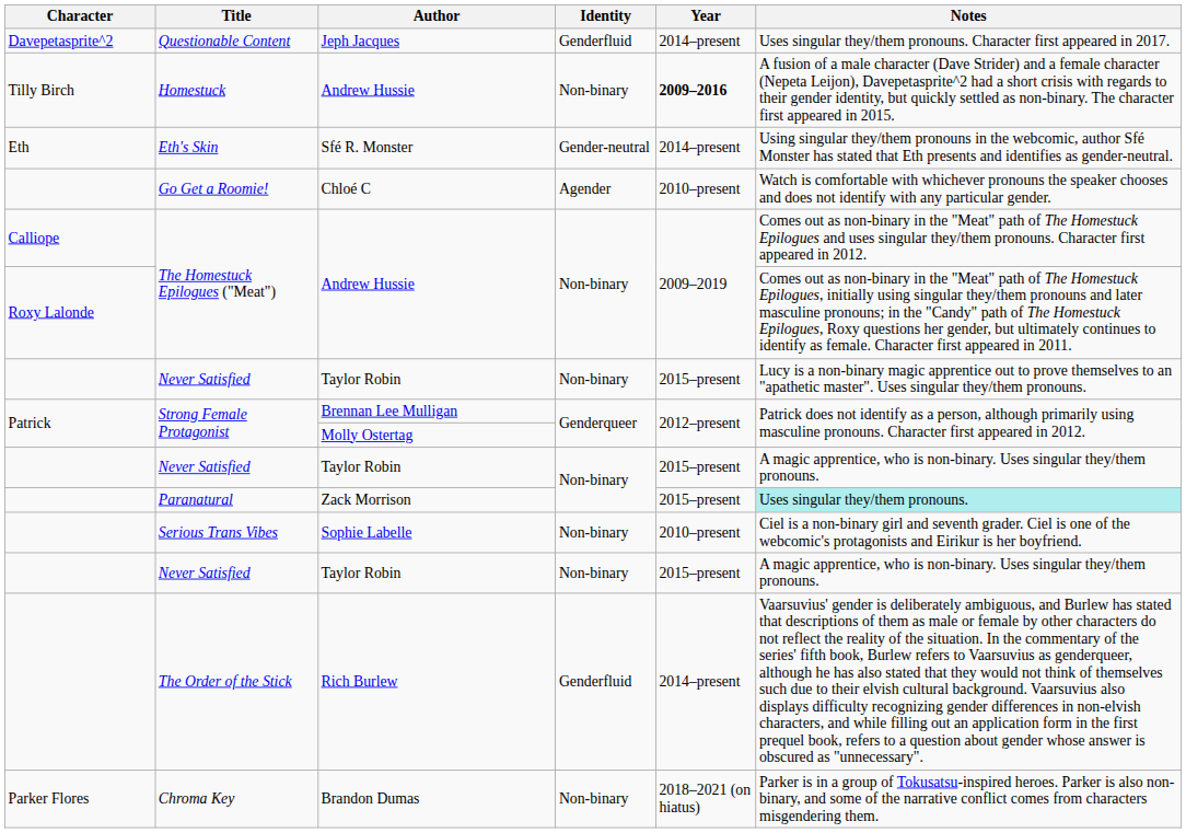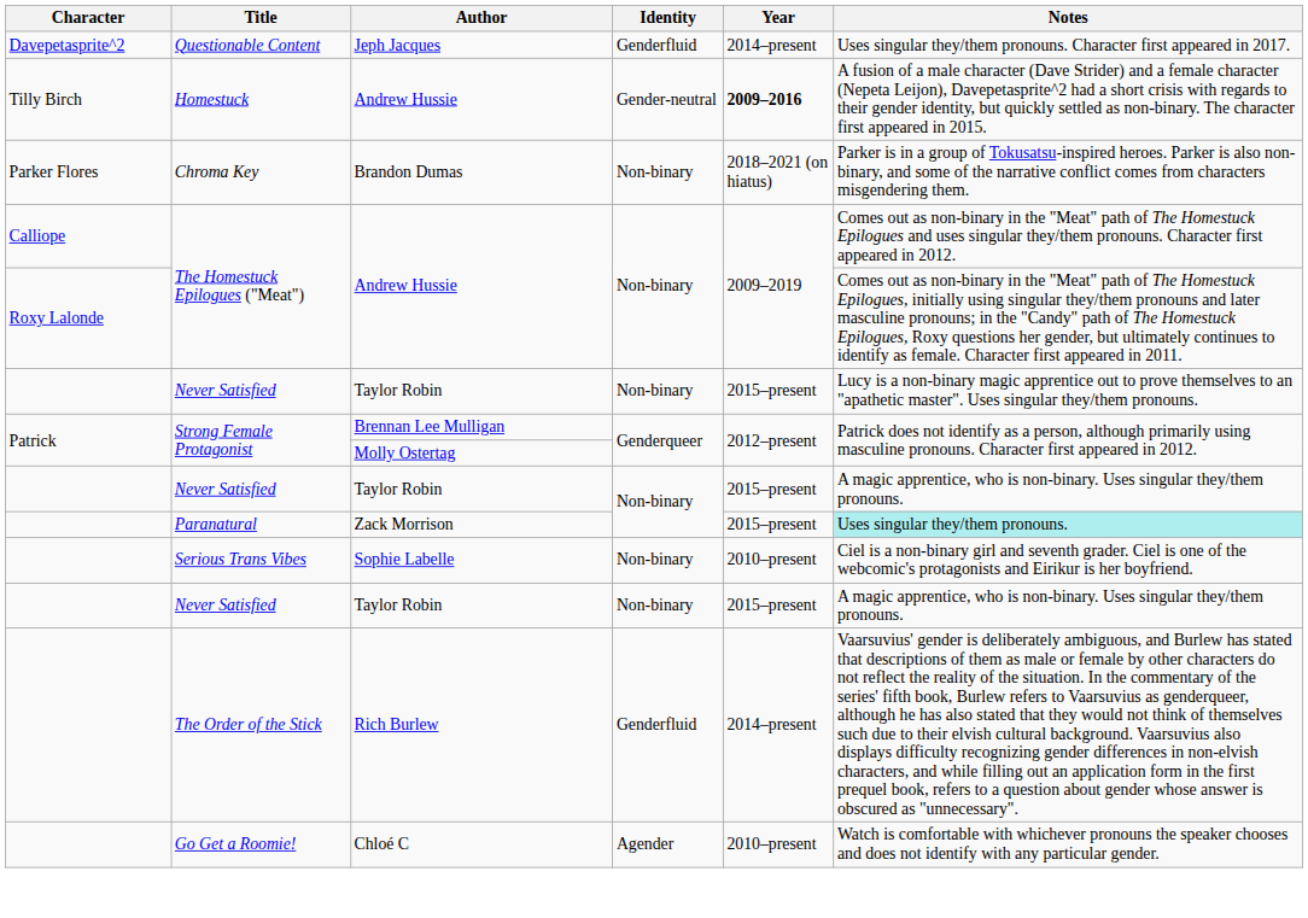 <table class="wikitable sortable" style="width:99%">
 <tr>
 <th style="width:12%;">Character</th>
 <th style="width:13%;">Title</th>
 <th style="width:19%;">Author</th>
 <th style="width:8%;">Identity</th>
 <th style="width:8%;">Year</th>
 <th style="width:34%;">Notes</th>
 </tr>
 <tr>
 <td><a href='#'>Davepetasprite^2</a></td>
 <td><em><a href='#'>Questionable Content</a></em></td>
 <td><a href='#'>Jeph Jacques</a></td>
 <td>Genderfluid</td>
 <td>2014–present</td>
 <td>Uses singular they/them pronouns. Character first appeared in 2017.</td>
 </tr>
 <tr>
 <td>Tilly Birch</td>
 <td><em><a href='#'>Homestuck</a></em></td>
 <td><a href='#'>Andrew Hussie</a></td>
-<td>Non-binary</td>
+<td>Gender-neutral</td>
 <td><strong>2009–2016</strong></td>
 <td>A fusion of a male character (Dave Strider) and a female character (Nepeta Leijon), Davepetasprite^2 had a short crisis with regards to their gender identity, but quickly settled as non-binary. The character first appeared in 2015.</td>
 </tr>
 <tr>
-<td>Eth</td>
-<td><em><a href='#'>Eth's Skin</a></em></td>
-<td>Sfé R. Monster</td>
-<td>Gender-neutral</td>
-<td>2014–present</td>
-<td>Using singular they/them pronouns in the webcomic, author Sfé Monster has stated that Eth presents and identifies as gender-neutral.</td>
-</tr>
-<tr>
-<td></td>
-<td><em><a href='#'>Go Get a Roomie!</a></em></td>
-<td>Chloé C</td>
-<td>Agender</td>
-<td>2010–present</td>
-<td>Watch is comfortable with whichever pronouns the speaker chooses and does not identify with any particular gender.</td>
+<td>Parker Flores</td>
+<td><em>Chroma Key</em></td>
+<td>Brandon Dumas</td>
+<td>Non-binary</td>
+<td>2018–2021 (on hiatus)</td>
+<td>Parker is in a group of <a href='#'>Tokusatsu</a>-inspired heroes. Parker is also non-binary, and some of the narrative conflict comes from characters misgendering them.</td>
 </tr>
 <tr>
 <td><a href='#'>Calliope</a></td>
 <td rowspan="2"><em><a href='#'>The Homestuck Epilogues</a></em> ("Meat")</td>
 <td rowspan="2"><a href='#'>Andrew Hussie</a></td>
 <td rowspan="2">Non-binary</td>
 <td rowspan="2">2009–2019</td>
 <td>Comes out as non-binary in the "Meat" path of <em>The Homestuck Epilogues</em> and uses singular they/them pronouns. Character first appeared in 2012.</td>
 </tr>
 <tr>
 <td><a href='#'>Roxy Lalonde</a></td>
 <td>Comes out as non-binary in the "Meat" path of <em>The Homestuck Epilogues</em>, initially using singular they/them pronouns and later masculine pronouns; in the "Candy" path of <em>The Homestuck Epilogues,</em> Roxy questions her gender, but ultimately continues to identify as female. Character first appeared in 2011.</td>
 </tr>
 <tr>
 <td></td>
 <td><em><a href='#'>Never Satisfied</a></em></td>
 <td>Taylor Robin</td>
 <td>Non-binary</td>
 <td>2015–present</td>
 <td>Lucy is a non-binary magic apprentice out to prove themselves to an "apathetic master". Uses singular they/them pronouns.</td>
 </tr>
 <tr>
 <td rowspan="2">Patrick</td>
 <td rowspan="2"><em><a href='#'>Strong Female Protagonist</a></em></td>
 <td><a href='#'>Brennan Lee Mulligan</a></td>
 <td rowspan="2">Genderqueer</td>
 <td rowspan="2">2012–present</td>
 <td rowspan="2">Patrick does not identify as a person, although primarily using masculine pronouns. Character first appeared in 2012.</td>
 </tr>
 <tr>
 <td><a href='#'>Molly Ostertag</a></td>
 </tr>
 <tr>
 <td></td>
 <td><em><a href='#'>Never Satisfied</a></em></td>
 <td>Taylor Robin</td>
 <td rowspan="2">Non-binary</td>
 <td>2015–present</td>
 <td>A magic apprentice, who is non-binary. Uses singular they/them pronouns.</td>
 </tr>
 <tr>
 <td></td>
 <td><em><a href='#'>Paranatural</a></em></td>
 <td>Zack Morrison</td>
 <td>2015–present</td>
 <td style="background: paleturquoise;">Uses singular they/them pronouns.</td>
 </tr>
 <tr>
 <td></td>
 <td><em><a href='#'>Serious Trans Vibes</a></em></td>
 <td><a href='#'>Sophie Labelle</a></td>
 <td>Non-binary</td>
 <td>2010–present</td>
 <td>Ciel is a non-binary girl and seventh grader. Ciel is one of the webcomic's protagonists and Eirikur is her boyfriend.</td>
 </tr>
 <tr>
 <td></td>
 <td><em><a href='#'>Never Satisfied</a></em></td>
 <td>Taylor Robin</td>
 <td>Non-binary</td>
 <td>2015–present</td>
 <td>A magic apprentice, who is non-binary. Uses singular they/them pronouns.</td>
 </tr>
 <tr>
 <td></td>
 <td><em><a href='#'>The Order of the Stick</a></em></td>
 <td><a href='#'>Rich Burlew</a></td>
 <td>Genderfluid</td>
 <td>2014–present</td>
 <td>Vaarsuvius' gender is deliberately ambiguous, and Burlew has stated that descriptions of them as male or female by other characters do not reflect the reality of the situation. In the commentary of the series' fifth book, Burlew refers to Vaarsuvius as genderqueer, although he has also stated that they would not think of themselves such due to their elvish cultural background. Vaarsuvius also displays difficulty recognizing gender differences in non-elvish characters, and while filling out an application form in the first prequel book, refers to a question about gender whose answer is obscured as "unnecessary".</td>
 </tr>
 <tr>
-<td>Parker Flores</td>
-<td><em>Chroma Key</em></td>
-<td>Brandon Dumas</td>
-<td>Non-binary</td>
-<td>2018–2021 (on hiatus)</td>
-<td>Parker is in a group of <a href='#'>Tokusatsu</a>-inspired heroes. Parker is also non-binary, and some of the narrative conflict comes from characters misgendering them.</td>
+<td></td>
+<td><em><a href='#'>Go Get a Roomie!</a></em></td>
+<td>Chloé C</td>
+<td>Agender</td>
+<td>2010–present</td>
+<td>Watch is comfortable with whichever pronouns the speaker chooses and does not identify with any particular gender.</td>
 </tr>
 </table>
